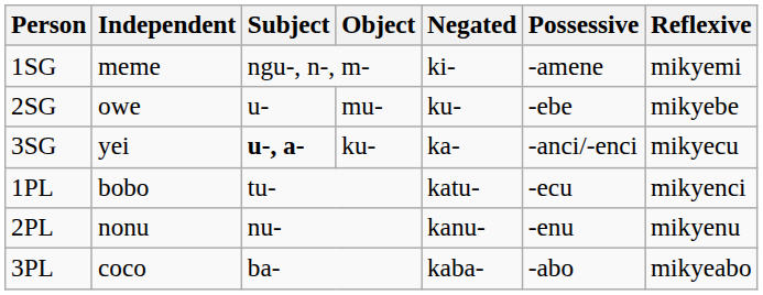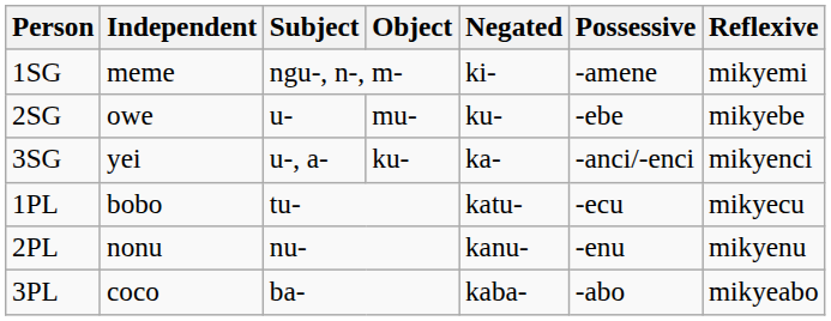 <table class="wikitable">
 <tr>
 <th>Person</th>
 <th>Independent</th>
 <th>Subject</th>
 <th>Object</th>
 <th>Negated</th>
 <th>Possessive</th>
 <th>Reflexive</th>
 </tr>
 <tr>
 <td>1SG</td>
 <td>meme</td>
 <td colspan="2">ngu-, n-, m-</td>
 <td>ki-</td>
 <td>-amene</td>
 <td>mikyemi</td>
 </tr>
 <tr>
 <td>2SG</td>
 <td>owe</td>
 <td>u-</td>
 <td>mu-</td>
 <td>ku-</td>
 <td>-ebe</td>
 <td>mikyebe</td>
 </tr>
 <tr>
 <td>3SG</td>
 <td>yei</td>
-<td><strong>u-, a-</strong></td>
+<td>u-, a-</td>
 <td>ku-</td>
 <td>ka-</td>
 <td>-anci/-enci</td>
-<td>mikyecu</td>
+<td>mikyenci</td>
 </tr>
 <tr>
 <td>1PL</td>
 <td>bobo</td>
 <td colspan="2">tu-</td>
 <td>katu-</td>
 <td>-ecu</td>
-<td>mikyenci</td>
+<td>mikyecu</td>
 </tr>
 <tr>
 <td>2PL</td>
 <td>nonu</td>
 <td colspan="2">nu-</td>
 <td>kanu-</td>
 <td>-enu</td>
 <td>mikyenu</td>
 </tr>
 <tr>
 <td>3PL</td>
 <td>coco</td>
 <td colspan="2">ba-</td>
 <td>kaba-</td>
 <td>-abo</td>
 <td>mikyeabo</td>
 </tr>
 </table>
